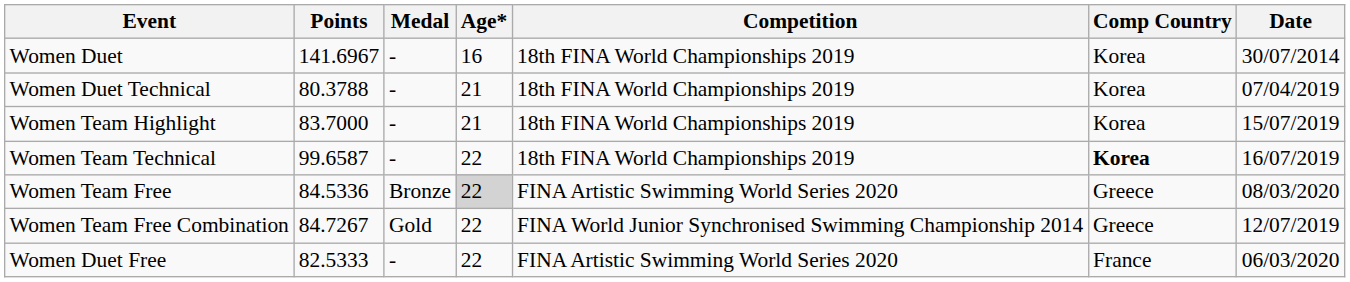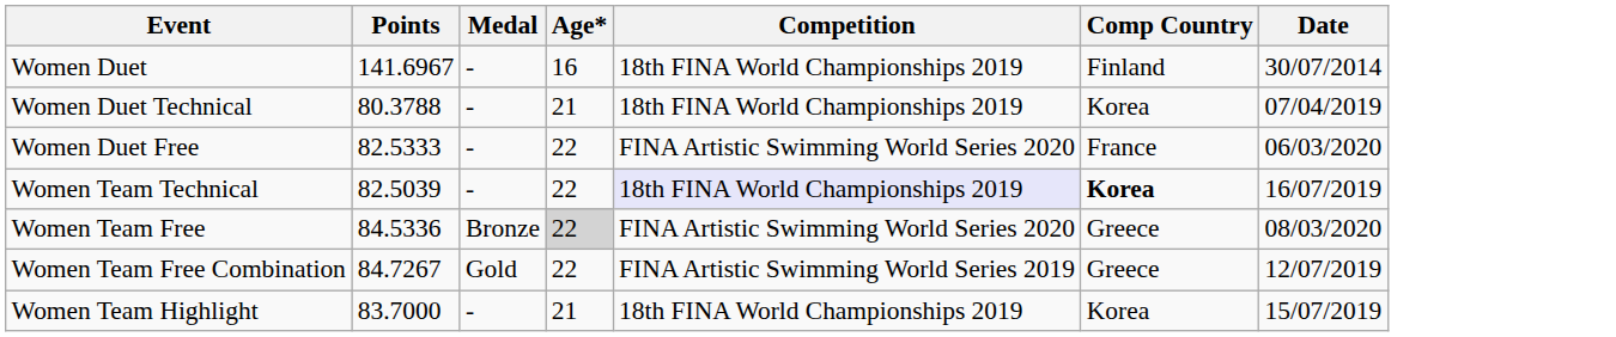 <table class="wikitable">
 <tr>
 <th>Event</th>
 <th>Points</th>
 <th>Medal</th>
 <th>Age*</th>
 <th>Competition</th>
 <th>Comp Country</th>
 <th>Date</th>
 </tr>
 <tr>
 <td>Women Duet</td>
 <td>141.6967</td>
 <td>-</td>
 <td>16</td>
 <td>18th FINA World Championships 2019</td>
-<td>Korea</td>
+<td>Finland</td>
 <td>30/07/2014</td>
 </tr>
 <tr>
 <td>Women Duet Technical</td>
 <td>80.3788</td>
 <td>-</td>
 <td>21</td>
 <td>18th FINA World Championships 2019</td>
 <td>Korea</td>
 <td>07/04/2019</td>
 </tr>
 <tr>
-<td>Women Team Highlight</td>
-<td>83.7000</td>
+<td>Women Duet Free</td>
+<td>82.5333</td>
 <td>-</td>
-<td>21</td>
-<td>18th FINA World Championships 2019</td>
-<td>Korea</td>
-<td>15/07/2019</td>
+<td>22</td>
+<td>FINA Artistic Swimming World Series 2020</td>
+<td>France</td>
+<td>06/03/2020</td>
 </tr>
 <tr>
 <td>Women Team Technical</td>
-<td>99.6587</td>
+<td>82.5039</td>
 <td>-</td>
 <td>22</td>
-<td>18th FINA World Championships 2019</td>
+<td style="background: lavender;">18th FINA World Championships 2019</td>
 <td><strong>Korea</strong></td>
 <td>16/07/2019</td>
 </tr>
 <tr>
 <td>Women Team Free</td>
 <td>84.5336</td>
 <td>Bronze</td>
 <td style="background: lightgrey;">22</td>
 <td>FINA Artistic Swimming World Series 2020</td>
 <td>Greece</td>
 <td>08/03/2020</td>
 </tr>
 <tr>
 <td>Women Team Free Combination</td>
 <td>84.7267</td>
 <td>Gold</td>
 <td>22</td>
-<td>FINA World Junior Synchronised Swimming Championship 2014</td>
+<td>FINA Artistic Swimming World Series 2019</td>
 <td>Greece</td>
 <td>12/07/2019</td>
 </tr>
 <tr>
-<td>Women Duet Free</td>
-<td>82.5333</td>
+<td>Women Team Highlight</td>
+<td>83.7000</td>
 <td>-</td>
-<td>22</td>
-<td>FINA Artistic Swimming World Series 2020</td>
-<td>France</td>
-<td>06/03/2020</td>
+<td>21</td>
+<td>18th FINA World Championships 2019</td>
+<td>Korea</td>
+<td>15/07/2019</td>
 </tr>
 </table>
